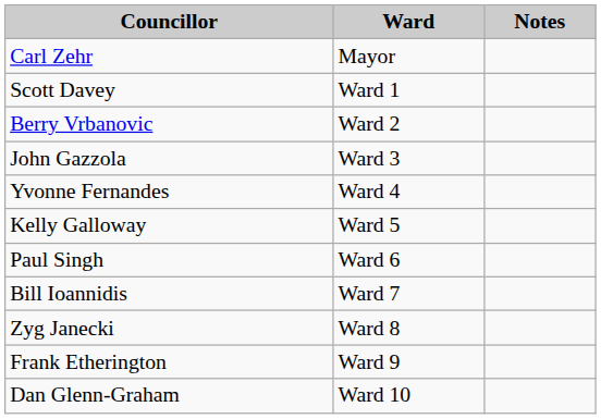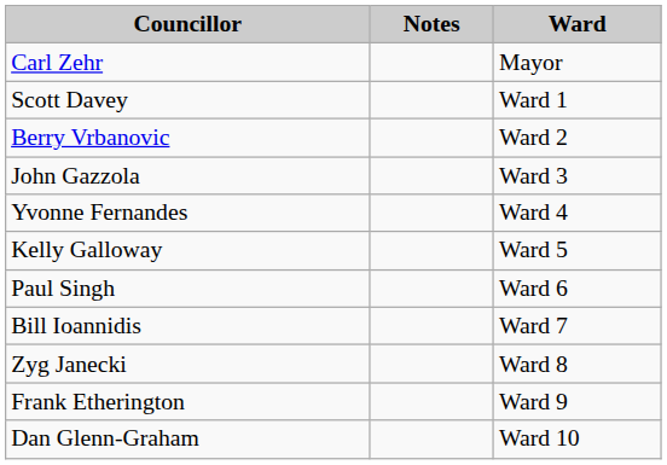 <table class="wikitable" width=50%>
 <tr>
 <th style="background:#cccccc;"><strong>Councillor</strong></th>
+<th style="background:#cccccc;"><strong>Notes</strong></th>
 <th style="background:#cccccc;"><strong>Ward</strong></th>
-<th style="background:#cccccc;"><strong>Notes</strong></th>
 </tr>
 <tr>
 <td><a href='#'>Carl Zehr</a></td>
+<td></td>
 <td>Mayor</td>
-<td></td>
 </tr>
 <tr>
 <td>Scott Davey</td>
+<td></td>
 <td>Ward 1</td>
-<td></td>
 </tr>
 <tr>
 <td><a href='#'>Berry Vrbanovic</a></td>
+<td></td>
 <td>Ward 2</td>
-<td></td>
 </tr>
 <tr>
 <td>John Gazzola</td>
+<td></td>
 <td>Ward 3</td>
-<td></td>
 </tr>
 <tr>
 <td>Yvonne Fernandes</td>
+<td></td>
 <td>Ward 4</td>
-<td></td>
 </tr>
 <tr>
 <td>Kelly Galloway</td>
+<td></td>
 <td>Ward 5</td>
-<td></td>
 </tr>
 <tr>
 <td>Paul Singh</td>
+<td></td>
 <td>Ward 6</td>
-<td></td>
 </tr>
 <tr>
 <td>Bill Ioannidis</td>
+<td></td>
 <td>Ward 7</td>
-<td></td>
 </tr>
 <tr>
 <td>Zyg Janecki</td>
+<td></td>
 <td>Ward 8</td>
-<td></td>
 </tr>
 <tr>
 <td>Frank Etherington</td>
+<td></td>
 <td>Ward 9</td>
-<td></td>
 </tr>
 <tr>
 <td>Dan Glenn-Graham</td>
+<td></td>
 <td>Ward 10</td>
-<td></td>
 </tr>
 </table>
